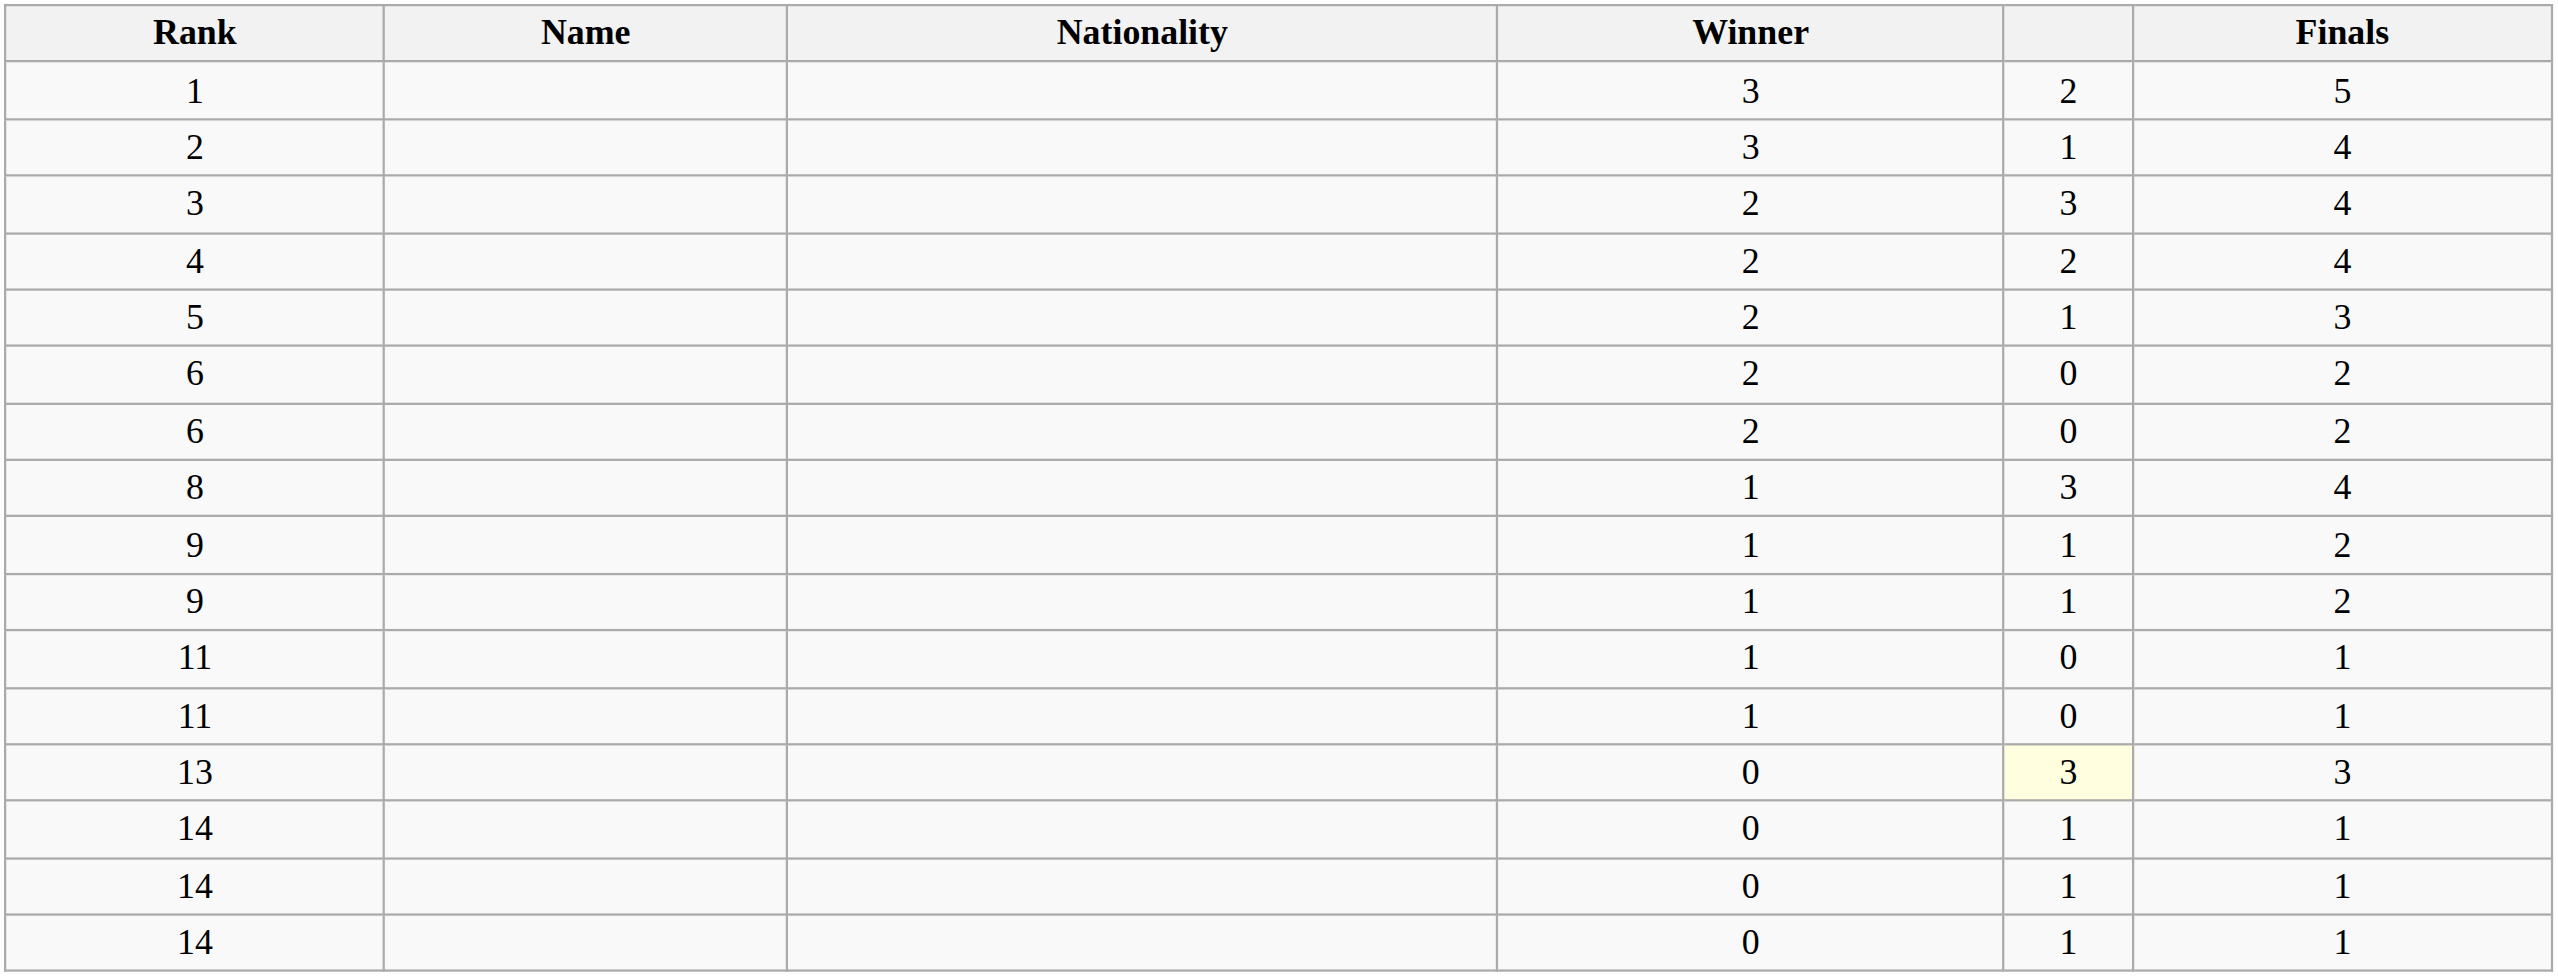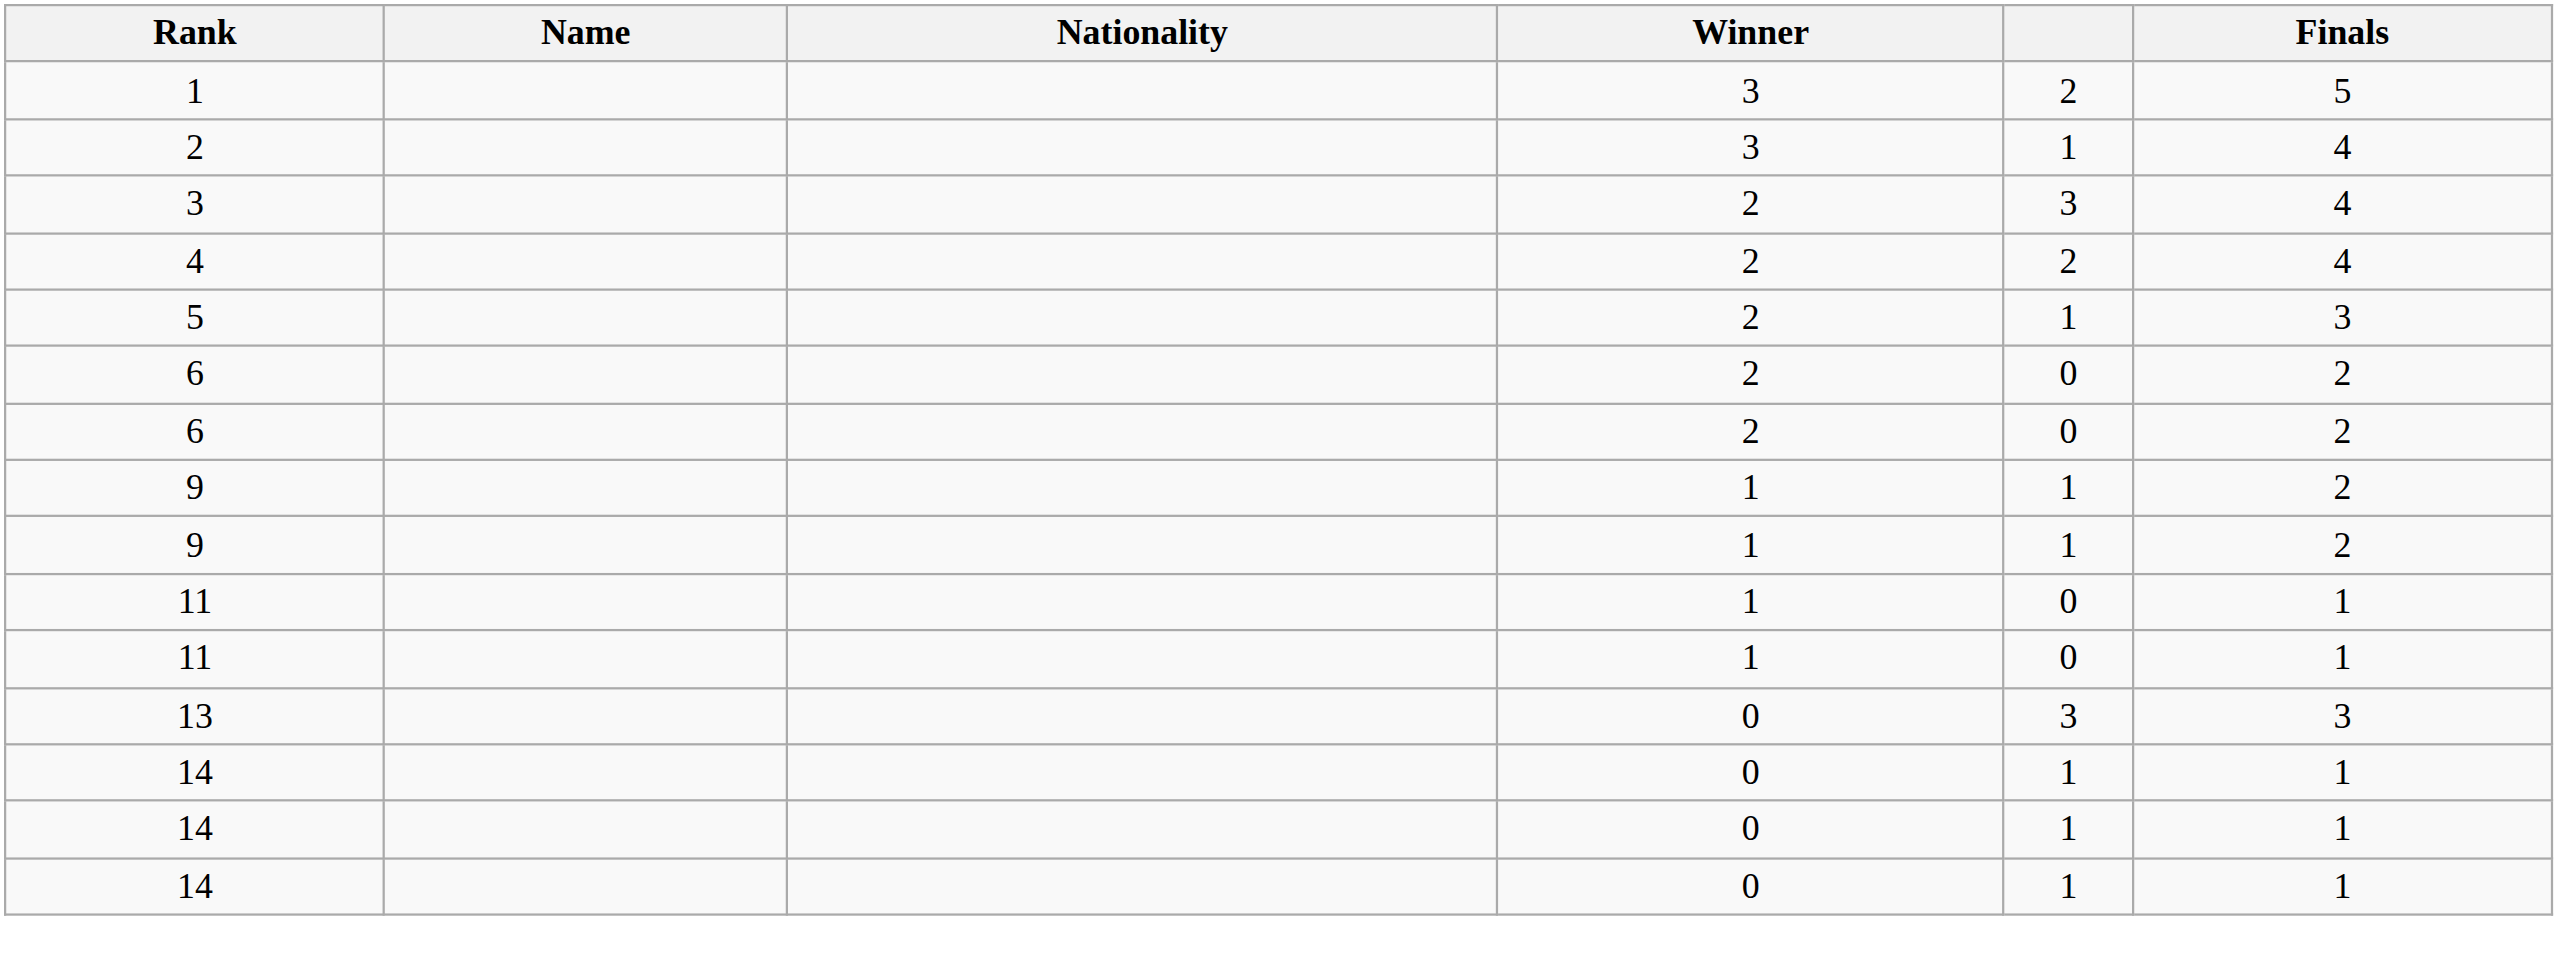 <table class="wikitable sortable" style="font-size:100%; text-align: center; width:90%">
 <tr>
 <th>Rank</th>
 <th>Name</th>
 <th>Nationality</th>
 <th>Winner</th>
 <th></th>
 <th>Finals</th>
 </tr>
 <tr>
 <td>1</td>
 <td align="left"></td>
 <td align="left"></td>
 <td>3</td>
 <td>2</td>
 <td>5</td>
 </tr>
 <tr>
 <td>2</td>
 <td align="left"></td>
 <td align="left"></td>
 <td>3</td>
 <td>1</td>
 <td>4</td>
 </tr>
 <tr>
 <td>3</td>
 <td align="left"></td>
 <td align="left"></td>
 <td>2</td>
 <td>3</td>
 <td>4</td>
 </tr>
 <tr>
 <td>4</td>
 <td align="left"></td>
 <td align="left"></td>
 <td>2</td>
 <td>2</td>
 <td>4</td>
 </tr>
 <tr>
 <td>5</td>
 <td align="left"></td>
 <td align="left"></td>
 <td>2</td>
 <td>1</td>
 <td>3</td>
 </tr>
 <tr>
 <td>6</td>
 <td align="left"></td>
 <td align="left"></td>
 <td>2</td>
 <td>0</td>
 <td>2</td>
 </tr>
 <tr>
 <td>6</td>
 <td align="left"></td>
 <td align="left"></td>
 <td>2</td>
 <td>0</td>
 <td>2</td>
 </tr>
 <tr>
-<td>8</td>
-<td align="left"></td>
-<td align="left"></td>
-<td>1</td>
-<td>3</td>
-<td>4</td>
-</tr>
-<tr>
 <td>9</td>
 <td align="left"></td>
 <td align="left"></td>
 <td>1</td>
 <td>1</td>
 <td>2</td>
 </tr>
 <tr>
 <td>9</td>
 <td align="left"></td>
 <td align="left"></td>
 <td>1</td>
 <td>1</td>
 <td>2</td>
 </tr>
 <tr>
 <td>11</td>
 <td align="left"></td>
 <td align="left"></td>
 <td>1</td>
 <td>0</td>
 <td>1</td>
 </tr>
 <tr>
 <td>11</td>
 <td align="left"></td>
 <td align="left"></td>
 <td>1</td>
 <td>0</td>
 <td>1</td>
 </tr>
 <tr>
 <td>13</td>
 <td align="left"></td>
 <td align="left"></td>
 <td>0</td>
-<td style="background: lightyellow;">3</td>
+<td>3</td>
 <td>3</td>
 </tr>
 <tr>
 <td>14</td>
 <td align="left"></td>
 <td align="left"></td>
 <td>0</td>
 <td>1</td>
 <td>1</td>
 </tr>
 <tr>
 <td>14</td>
 <td align="left"></td>
 <td align="left"></td>
 <td>0</td>
 <td>1</td>
 <td>1</td>
 </tr>
 <tr>
 <td>14</td>
 <td align="left"></td>
 <td align="left"></td>
 <td>0</td>
 <td>1</td>
 <td>1</td>
 </tr>
 </table>
